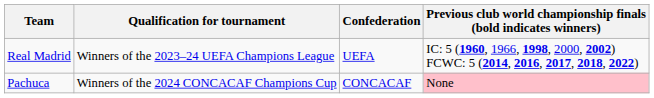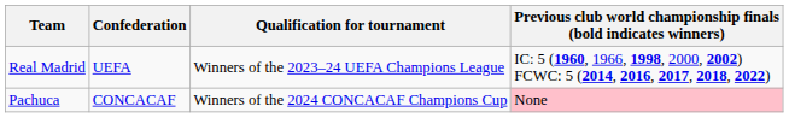 <table class="wikitable">
 <tr>
 <th>Team</th>
+<th>Confederation</th>
 <th>Qualification for tournament</th>
-<th>Confederation</th>
 <th>Previous club world championship finals<br>(bold indicates winners)</th>
 </tr>
 <tr>
 <td> <a href='#'>Real Madrid</a></td>
+<td><a href='#'>UEFA</a></td>
 <td>Winners of the <a href='#'>2023–24 UEFA Champions League</a></td>
-<td><a href='#'>UEFA</a></td>
 <td>IC: 5 (<strong><a href='#'>1960</a></strong>, <a href='#'>1966</a>, <strong><a href='#'>1998</a></strong>, <a href='#'>2000</a>, <strong><a href='#'>2002</a></strong>)<br>FCWC: 5 (<strong><a href='#'>2014</a></strong>, <strong><a href='#'>2016</a></strong>, <strong><a href='#'>2017</a></strong>, <strong><a href='#'>2018</a></strong>, <strong><a href='#'>2022</a></strong>)</td>
 </tr>
 <tr>
 <td> <a href='#'>Pachuca</a></td>
+<td><a href='#'>CONCACAF</a></td>
 <td>Winners of the <a href='#'>2024 CONCACAF Champions Cup</a></td>
-<td><a href='#'>CONCACAF</a></td>
 <td style="background: pink;">None</td>
 </tr>
 </table>
